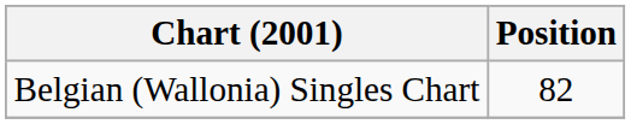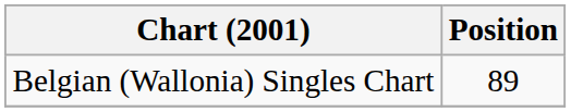 <table class="wikitable sortable">
 <tr>
 <th>Chart (2001)</th>
 <th>Position</th>
 </tr>
 <tr>
 <td>Belgian (Wallonia) Singles Chart</td>
-<td align="center">82</td>
+<td align="center">89</td>
 </tr>
 <tr>
 </tr>
 </table>
